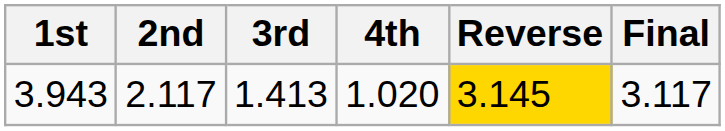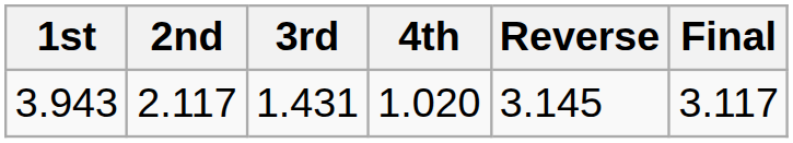 <table class="wikitable">
 <tr>
 <th>1st</th>
 <th>2nd</th>
 <th>3rd</th>
 <th>4th</th>
 <th>Reverse</th>
 <th>Final</th>
 </tr>
 <tr>
 <td>3.943</td>
 <td>2.117</td>
-<td>1.413</td>
+<td>1.431</td>
 <td>1.020</td>
-<td style="background: gold;">3.145</td>
+<td>3.145</td>
 <td>3.117</td>
 </tr>
 </table>
